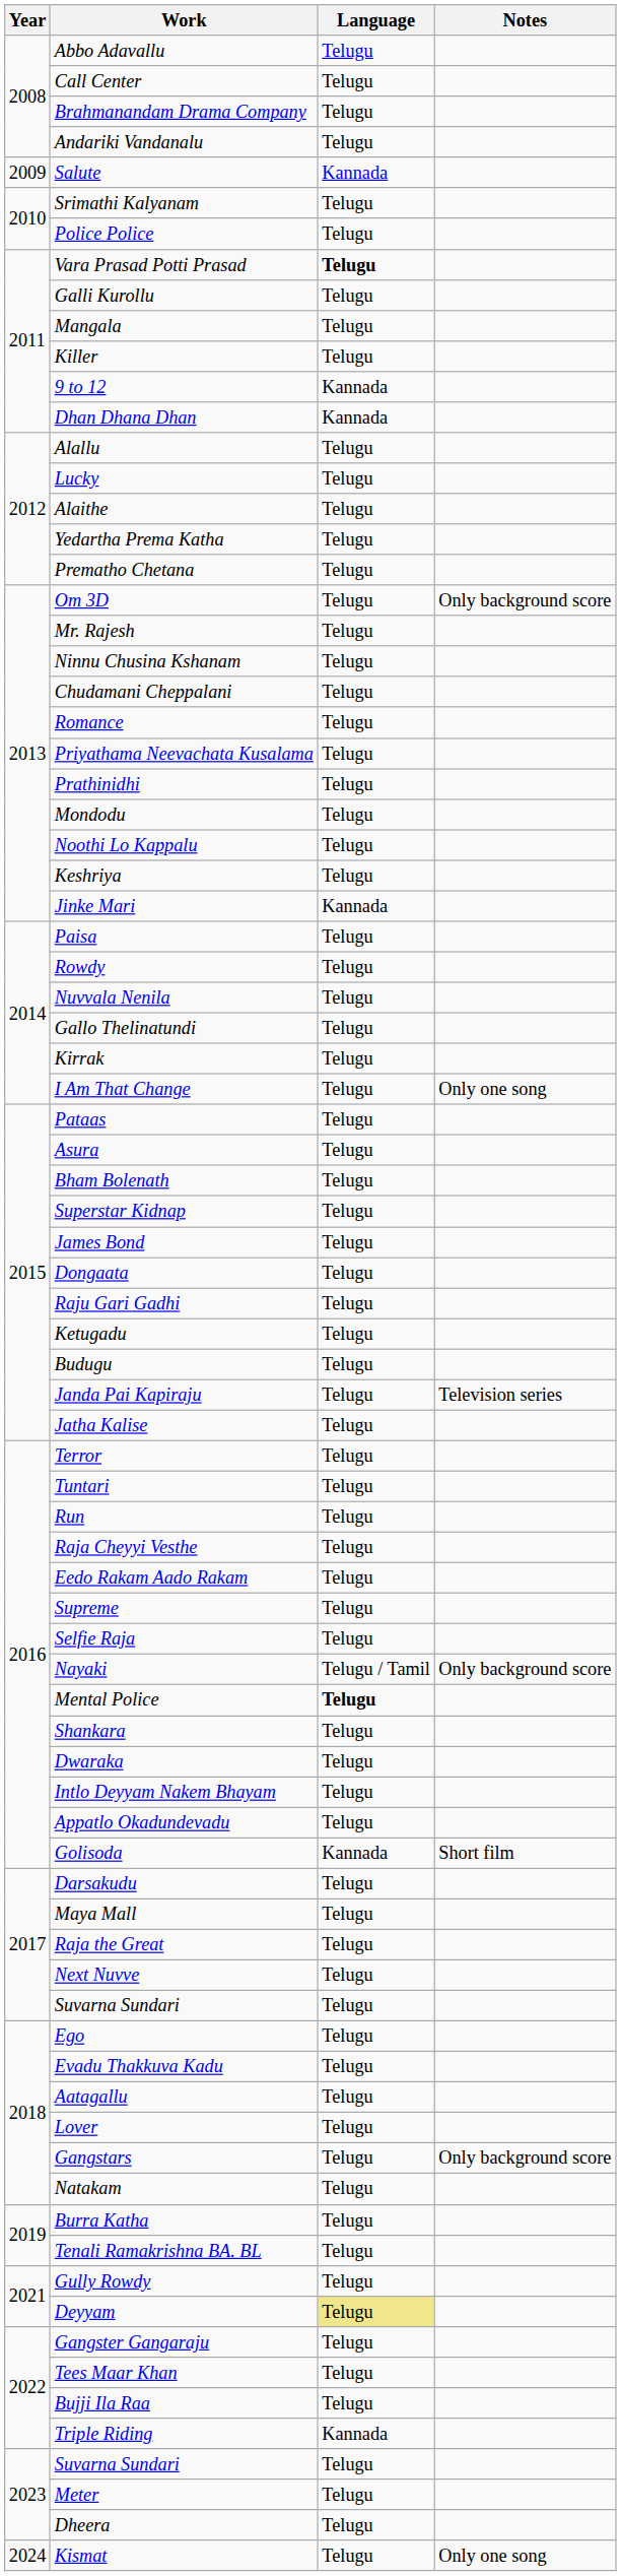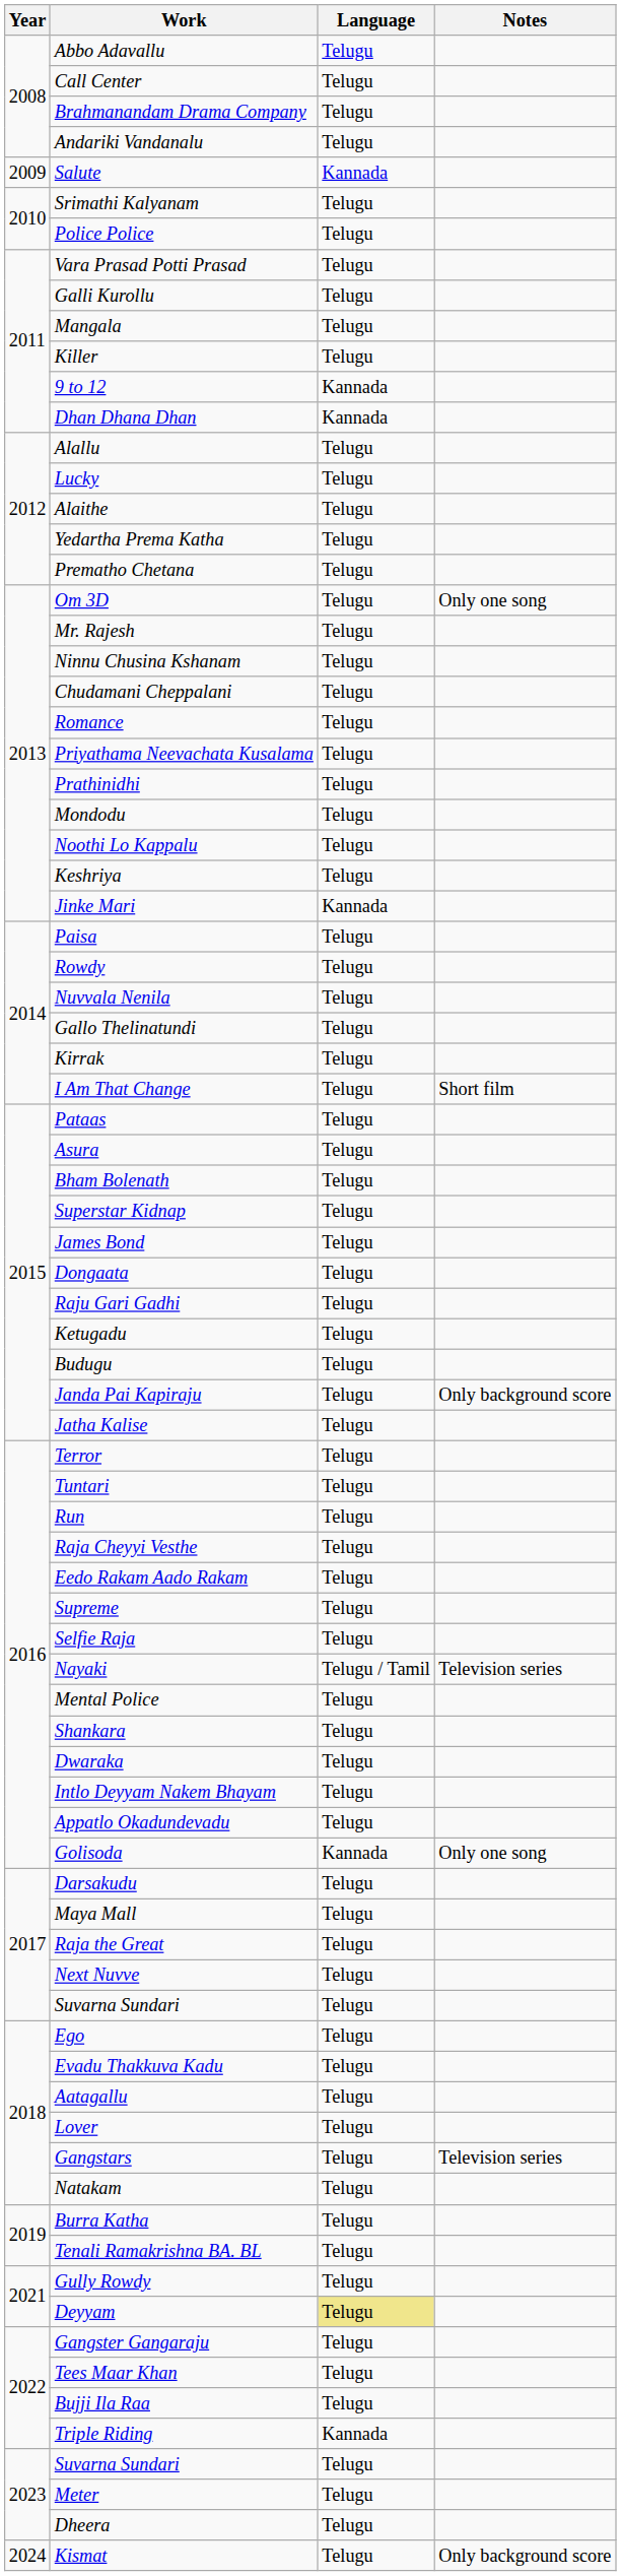 <table class="wikitable sortable" style="font-size: 95%;">
 <tr>
 <th>Year</th>
 <th>Work</th>
 <th>Language</th>
 <th>Notes</th>
 </tr>
 <tr>
 <td rowspan="4">2008</td>
 <td><em>Abbo Adavallu</em></td>
 <td><a href='#'>Telugu</a></td>
 <td></td>
 </tr>
 <tr>
 <td><em>Call Center</em></td>
 <td>Telugu</td>
 <td></td>
 </tr>
 <tr>
 <td><em><a href='#'>Brahmanandam Drama Company</a></em></td>
 <td>Telugu</td>
 <td></td>
 </tr>
 <tr>
 <td><em>Andariki Vandanalu</em></td>
 <td>Telugu</td>
 <td></td>
 </tr>
 <tr>
 <td rowspan="1">2009</td>
 <td><em><a href='#'>Salute</a></em></td>
 <td><a href='#'>Kannada</a></td>
 <td></td>
 </tr>
 <tr>
 <td rowspan="2">2010</td>
 <td><em>Srimathi Kalyanam</em></td>
 <td>Telugu</td>
 <td></td>
 </tr>
 <tr>
 <td><em><a href='#'>Police Police</a></em></td>
 <td>Telugu</td>
 <td></td>
 </tr>
 <tr>
 <td rowspan="6">2011</td>
 <td><em>Vara Prasad Potti Prasad</em></td>
-<td><strong>Telugu</strong></td>
+<td>Telugu</td>
 <td></td>
 </tr>
 <tr>
 <td><em>Galli Kurollu</em></td>
 <td>Telugu</td>
 <td></td>
 </tr>
 <tr>
 <td><em>Mangala</em></td>
 <td>Telugu</td>
 <td></td>
 </tr>
 <tr>
 <td><em>Killer</em></td>
 <td>Telugu</td>
 <td></td>
 </tr>
 <tr>
 <td><em><a href='#'>9 to 12</a></em></td>
 <td>Kannada</td>
 <td></td>
 </tr>
 <tr>
 <td><em><a href='#'>Dhan Dhana Dhan</a></em></td>
 <td>Kannada</td>
 <td></td>
 </tr>
 <tr>
 <td rowspan="5">2012</td>
 <td><em>Alallu</em></td>
 <td>Telugu</td>
 <td></td>
 </tr>
 <tr>
 <td><a href='#'><em>Lucky</em></a></td>
 <td>Telugu</td>
 <td></td>
 </tr>
 <tr>
 <td><em>Alaithe</em></td>
 <td>Telugu</td>
 <td></td>
 </tr>
 <tr>
 <td><em>Yedartha Prema Katha</em></td>
 <td>Telugu</td>
 <td></td>
 </tr>
 <tr>
 <td><em>Prematho Chetana</em></td>
 <td>Telugu</td>
 <td></td>
 </tr>
 <tr>
 <td rowspan="11">2013</td>
 <td><em><a href='#'>Om 3D</a></em></td>
 <td>Telugu</td>
-<td>Only background score</td>
+<td>Only one song</td>
 </tr>
 <tr>
 <td><em>Mr. Rajesh</em></td>
 <td>Telugu</td>
 <td></td>
 </tr>
 <tr>
 <td><em>Ninnu Chusina Kshanam</em></td>
 <td>Telugu</td>
 <td></td>
 </tr>
 <tr>
 <td><em>Chudamani Cheppalani</em></td>
 <td>Telugu</td>
 <td></td>
 </tr>
 <tr>
 <td><a href='#'><em>Romance</em></a></td>
 <td>Telugu</td>
 <td></td>
 </tr>
 <tr>
 <td><em><a href='#'>Priyathama Neevachata Kusalama</a></em></td>
 <td>Telugu</td>
 <td></td>
 </tr>
 <tr>
 <td><em><a href='#'>Prathinidhi</a></em></td>
 <td>Telugu</td>
 <td></td>
 </tr>
 <tr>
 <td><em>Mondodu</em></td>
 <td>Telugu</td>
 <td></td>
 </tr>
 <tr>
 <td><em><a href='#'>Noothi Lo Kappalu</a></em></td>
 <td>Telugu</td>
 <td></td>
 </tr>
 <tr>
 <td><em>Keshriya</em></td>
 <td>Telugu</td>
 <td></td>
 </tr>
 <tr>
 <td><em><a href='#'>Jinke Mari</a></em></td>
 <td>Kannada</td>
 <td></td>
 </tr>
 <tr>
 <td rowspan="6">2014</td>
 <td><a href='#'><em>Paisa</em></a></td>
 <td>Telugu</td>
 <td></td>
 </tr>
 <tr>
 <td><a href='#'><em>Rowdy</em></a></td>
 <td>Telugu</td>
 <td></td>
 </tr>
 <tr>
 <td><em><a href='#'>Nuvvala Nenila</a></em></td>
 <td>Telugu</td>
 <td></td>
 </tr>
 <tr>
 <td><em>Gallo Thelinatundi</em></td>
 <td>Telugu</td>
 <td></td>
 </tr>
 <tr>
 <td><em>Kirrak</em></td>
 <td>Telugu</td>
 <td></td>
 </tr>
 <tr>
 <td><em><a href='#'>I Am That Change</a></em></td>
 <td>Telugu</td>
-<td>Only one song</td>
+<td>Short film</td>
 </tr>
 <tr>
 <td rowspan="11">2015</td>
 <td><em><a href='#'>Pataas</a></em></td>
 <td>Telugu</td>
 <td></td>
 </tr>
 <tr>
 <td><a href='#'><em>Asura</em></a></td>
 <td>Telugu</td>
 <td></td>
 </tr>
 <tr>
 <td><em><a href='#'>Bham Bolenath</a></em></td>
 <td>Telugu</td>
 <td></td>
 </tr>
 <tr>
 <td><em><a href='#'>Superstar Kidnap</a></em></td>
 <td>Telugu</td>
 <td></td>
 </tr>
 <tr>
 <td><a href='#'><em>James Bond</em></a></td>
 <td>Telugu</td>
 <td></td>
 </tr>
 <tr>
 <td><a href='#'><em>Dongaata</em></a></td>
 <td>Telugu</td>
 <td></td>
 </tr>
 <tr>
 <td><em><a href='#'>Raju Gari Gadhi</a></em></td>
 <td>Telugu</td>
 <td></td>
 </tr>
 <tr>
 <td><em>Ketugadu</em></td>
 <td>Telugu</td>
 <td></td>
 </tr>
 <tr>
 <td><em>Budugu</em></td>
 <td>Telugu</td>
 <td></td>
 </tr>
 <tr>
 <td><em><a href='#'>Janda Pai Kapiraju</a></em></td>
 <td>Telugu</td>
-<td>Television series</td>
+<td>Only background score</td>
 </tr>
 <tr>
 <td><em><a href='#'>Jatha Kalise</a></em></td>
 <td>Telugu</td>
 <td></td>
 </tr>
 <tr>
 <td rowspan="14">2016</td>
 <td><a href='#'><em>Terror</em></a></td>
 <td>Telugu</td>
 <td></td>
 </tr>
 <tr>
 <td><em><a href='#'>Tuntari</a></em></td>
 <td>Telugu</td>
 <td></td>
 </tr>
 <tr>
 <td><a href='#'><em>Run</em></a></td>
 <td>Telugu</td>
 <td></td>
 </tr>
 <tr>
 <td><em><a href='#'>Raja Cheyyi Vesthe</a></em></td>
 <td>Telugu</td>
 <td></td>
 </tr>
 <tr>
 <td><em><a href='#'>Eedo Rakam Aado Rakam</a></em></td>
 <td>Telugu</td>
 <td></td>
 </tr>
 <tr>
 <td><a href='#'><em>Supreme</em></a></td>
 <td>Telugu</td>
 <td></td>
 </tr>
 <tr>
 <td><em><a href='#'>Selfie Raja</a></em></td>
 <td>Telugu</td>
 <td></td>
 </tr>
 <tr>
 <td><em><a href='#'>Nayaki</a></em></td>
 <td>Telugu / Tamil</td>
-<td>Only background score</td>
+<td>Television series</td>
 </tr>
 <tr>
 <td><em>Mental Police</em></td>
-<td><strong>Telugu</strong></td>
+<td>Telugu</td>
 <td></td>
 </tr>
 <tr>
 <td><a href='#'><em>Shankara</em></a></td>
 <td>Telugu</td>
 <td></td>
 </tr>
 <tr>
 <td><a href='#'><em>Dwaraka</em></a></td>
 <td>Telugu</td>
 <td></td>
 </tr>
 <tr>
 <td><em><a href='#'>Intlo Deyyam Nakem Bhayam</a></em></td>
 <td>Telugu</td>
 <td></td>
 </tr>
 <tr>
 <td><em><a href='#'>Appatlo Okadundevadu</a></em></td>
 <td>Telugu</td>
 <td></td>
 </tr>
 <tr>
 <td><em><a href='#'>Golisoda</a></em></td>
 <td>Kannada</td>
-<td>Short film</td>
+<td>Only one song</td>
 </tr>
 <tr>
 <td rowspan="5">2017</td>
 <td><em><a href='#'>Darsakudu</a> </em></td>
 <td>Telugu</td>
 <td></td>
 </tr>
 <tr>
 <td><em>Maya Mall</em></td>
 <td>Telugu</td>
 <td></td>
 </tr>
 <tr>
 <td><em><a href='#'>Raja the Great</a></em></td>
 <td>Telugu</td>
 <td></td>
 </tr>
 <tr>
 <td><em><a href='#'>Next Nuvve</a></em></td>
 <td>Telugu</td>
 <td><em></em></td>
 </tr>
 <tr>
 <td><em>Suvarna Sundari</em></td>
 <td>Telugu</td>
 <td></td>
 </tr>
 <tr>
 <td rowspan="6">2018</td>
 <td><a href='#'><em>Ego</em></a></td>
 <td>Telugu</td>
 <td></td>
 </tr>
 <tr>
 <td><em><a href='#'>Evadu Thakkuva Kadu</a></em></td>
 <td>Telugu</td>
 <td></td>
 </tr>
 <tr>
 <td><em><a href='#'>Aatagallu</a></em></td>
 <td>Telugu</td>
 <td></td>
 </tr>
 <tr>
 <td><a href='#'><em>Lover</em></a></td>
 <td>Telugu</td>
 <td></td>
 </tr>
 <tr>
 <td><em><a href='#'>Gangstars</a></em></td>
 <td>Telugu</td>
-<td>Only background score</td>
+<td>Television series</td>
 </tr>
 <tr>
 <td><em>Natakam</em></td>
 <td>Telugu</td>
 <td></td>
 </tr>
 <tr>
 <td rowspan="2">2019</td>
 <td><a href='#'><em>Burra Katha</em></a></td>
 <td>Telugu</td>
 <td></td>
 </tr>
 <tr>
 <td><em><a href='#'>Tenali Ramakrishna BA. BL</a></em></td>
 <td>Telugu</td>
 <td></td>
 </tr>
 <tr>
 <td rowspan=2>2021</td>
 <td><em><a href='#'>Gully Rowdy</a></em></td>
 <td>Telugu</td>
 <td></td>
 </tr>
 <tr>
 <td><em><a href='#'>Deyyam</a></em></td>
 <td style="background: khaki;">Telugu</td>
 <td></td>
 </tr>
 <tr>
 <td rowspan="4">2022</td>
 <td><em><a href='#'>Gangster Gangaraju</a></em></td>
 <td>Telugu</td>
 <td></td>
 </tr>
 <tr>
 <td><a href='#'><em>Tees Maar Khan</em></a></td>
 <td>Telugu</td>
 <td></td>
 </tr>
 <tr>
 <td><em><a href='#'>Bujji Ila Raa</a></em></td>
 <td>Telugu</td>
 <td></td>
 </tr>
 <tr>
 <td><em><a href='#'>Triple Riding</a></em></td>
 <td>Kannada</td>
 <td></td>
 </tr>
 <tr>
 <td rowspan="3">2023</td>
 <td><em><a href='#'>Suvarna Sundari</a></em></td>
 <td>Telugu</td>
 <td></td>
 </tr>
 <tr>
 <td><em><a href='#'>Meter</a></em></td>
 <td>Telugu</td>
 <td></td>
 </tr>
 <tr>
 <td><em>Dheera</em></td>
 <td>Telugu</td>
 <td></td>
 </tr>
 <tr>
 <td>2024</td>
 <td><a href='#'><em>Kismat</em></a></td>
 <td>Telugu</td>
-<td>Only one song</td>
+<td>Only background score</td>
 </tr>
 </table>
